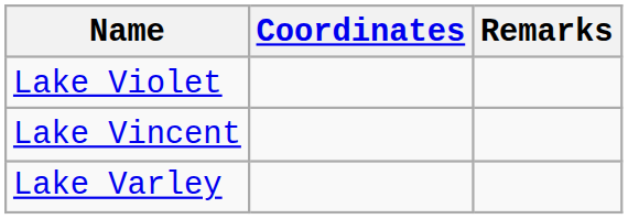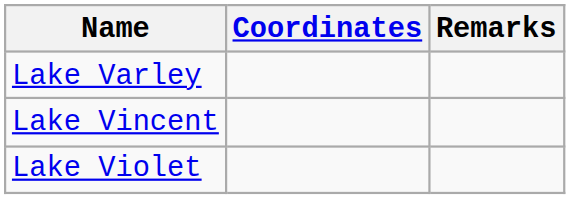 <table class="wikitable">
 <tr>
 <th>Name</th>
 <th><a href='#'>Coordinates</a></th>
 <th>Remarks</th>
 </tr>
 <tr>
-<td><a href='#'>Lake Violet</a></td>
+<td><a href='#'>Lake Varley</a></td>
 <td></td>
 <td></td>
 </tr>
 <tr>
 <td><a href='#'>Lake Vincent</a></td>
 <td></td>
 <td></td>
 </tr>
 <tr>
-<td><a href='#'>Lake Varley</a></td>
+<td><a href='#'>Lake Violet</a></td>
 <td></td>
 <td></td>
 </tr>
 </table>
